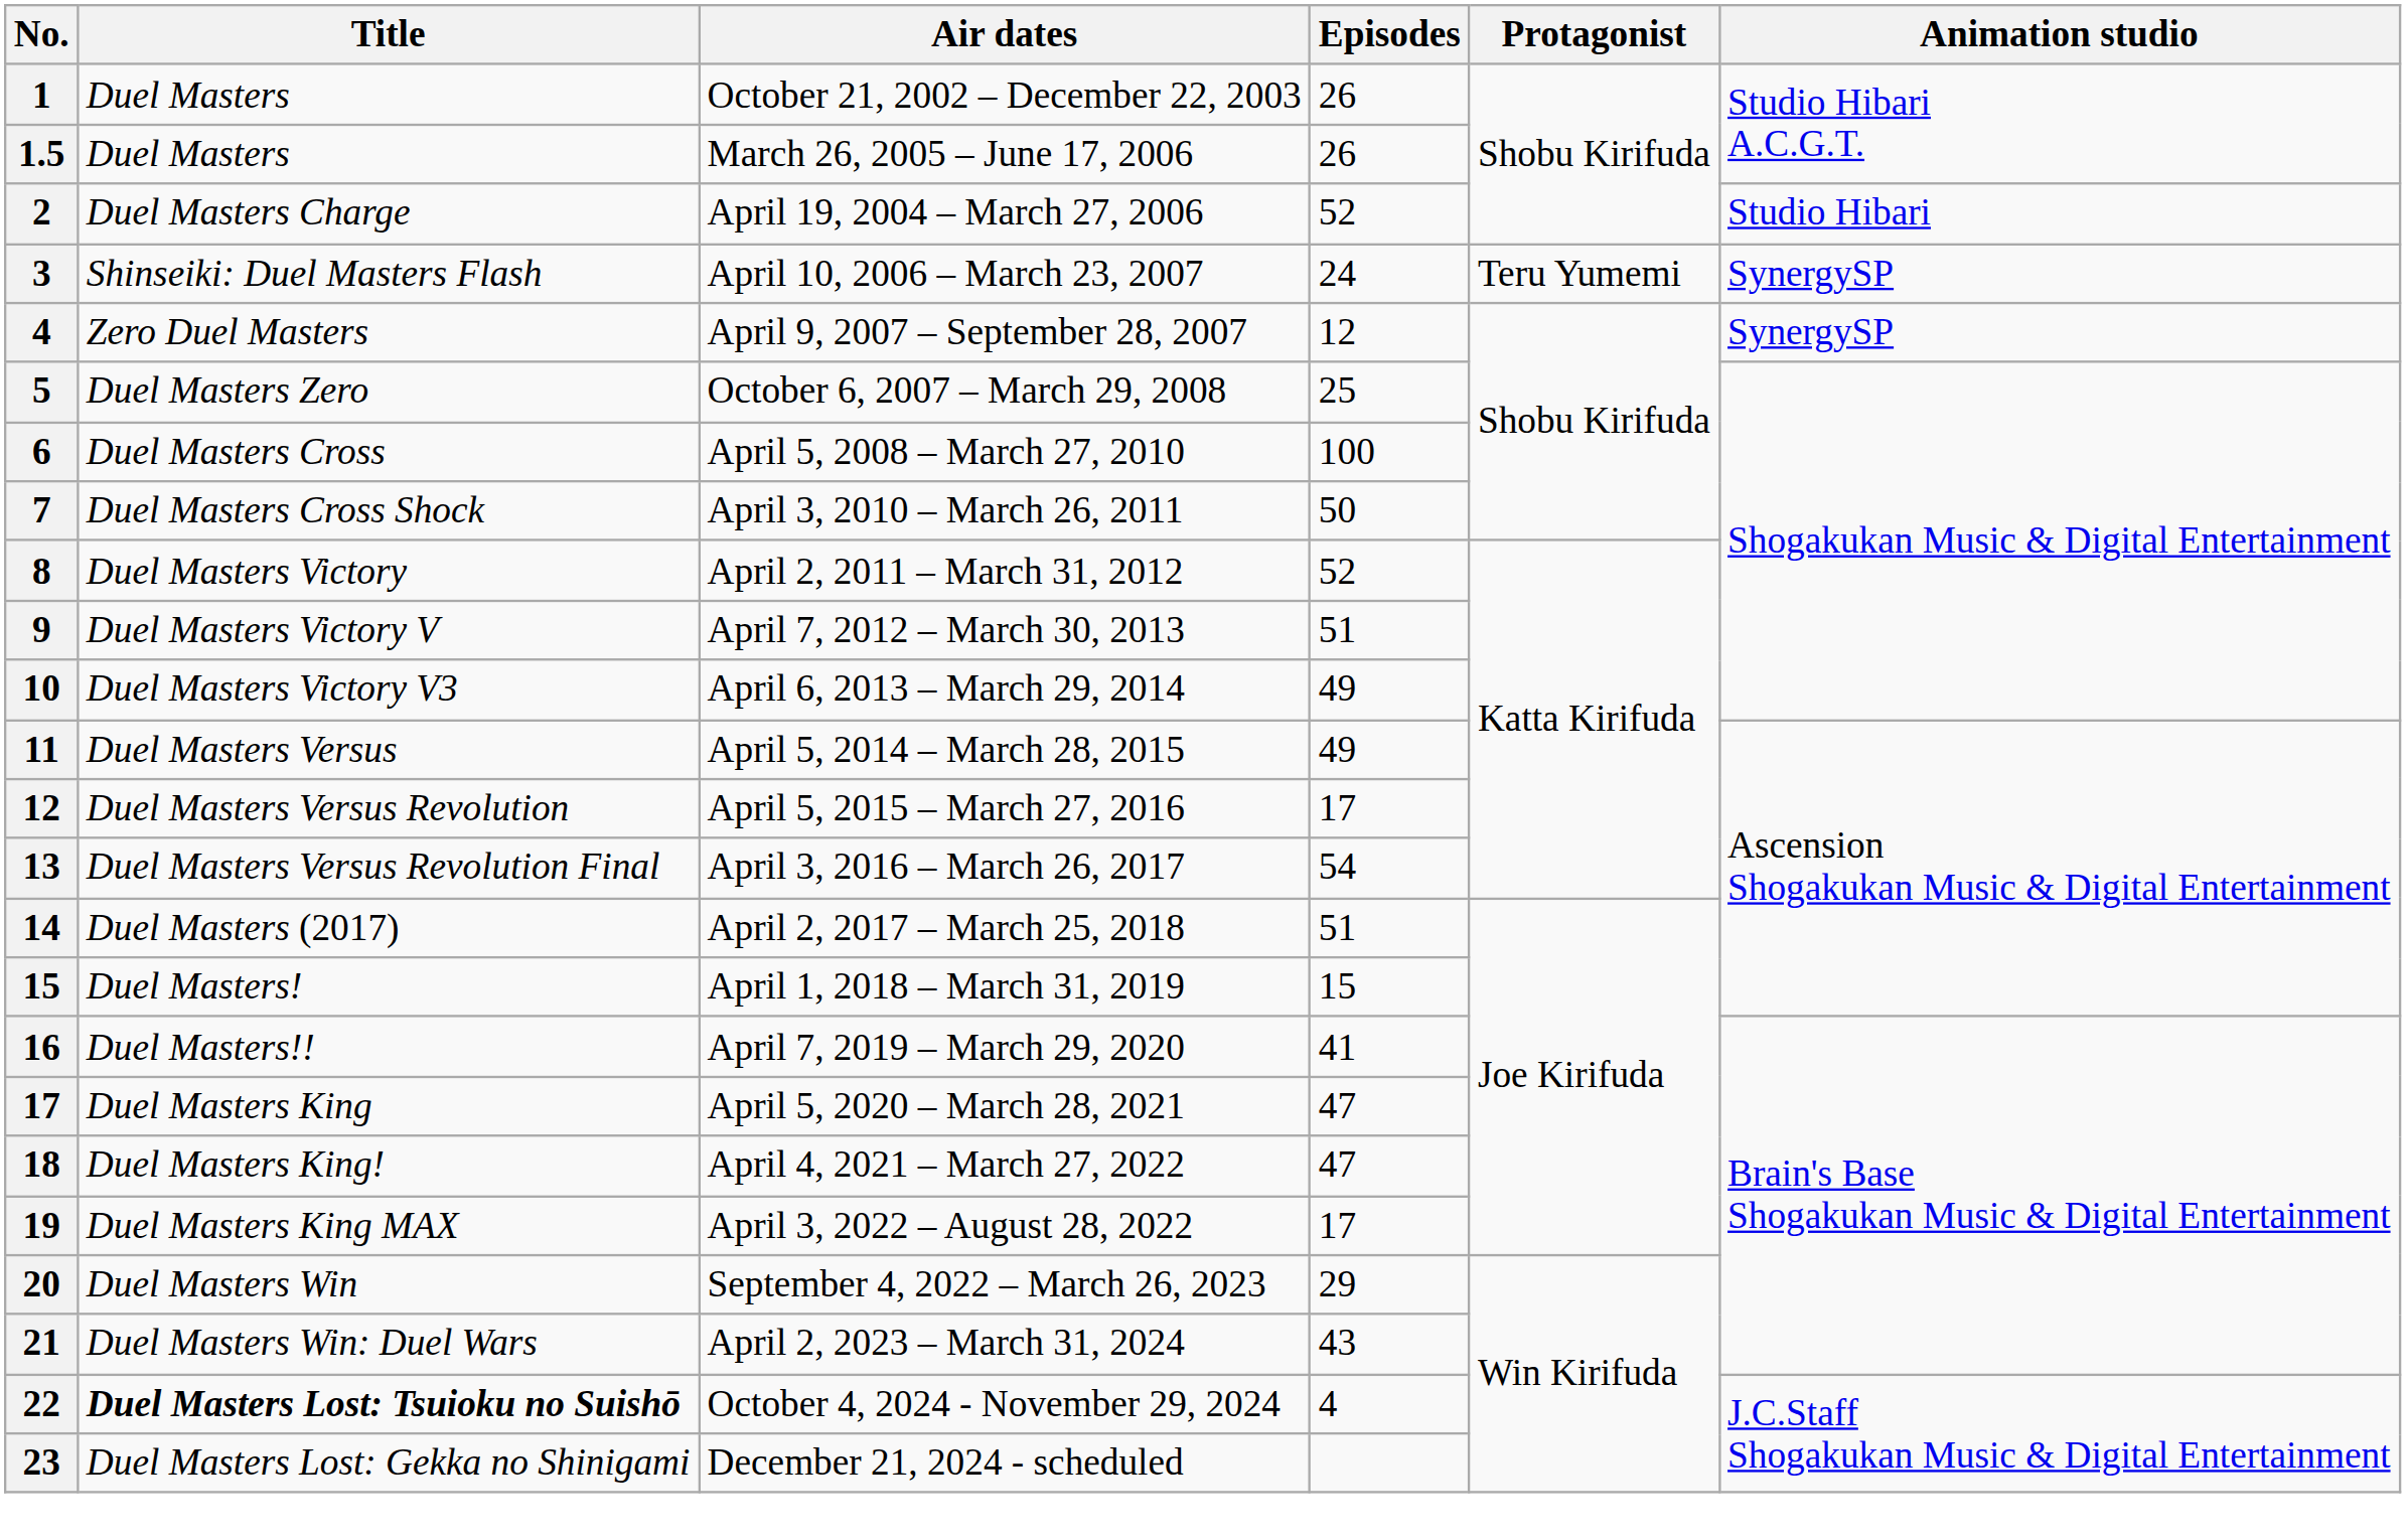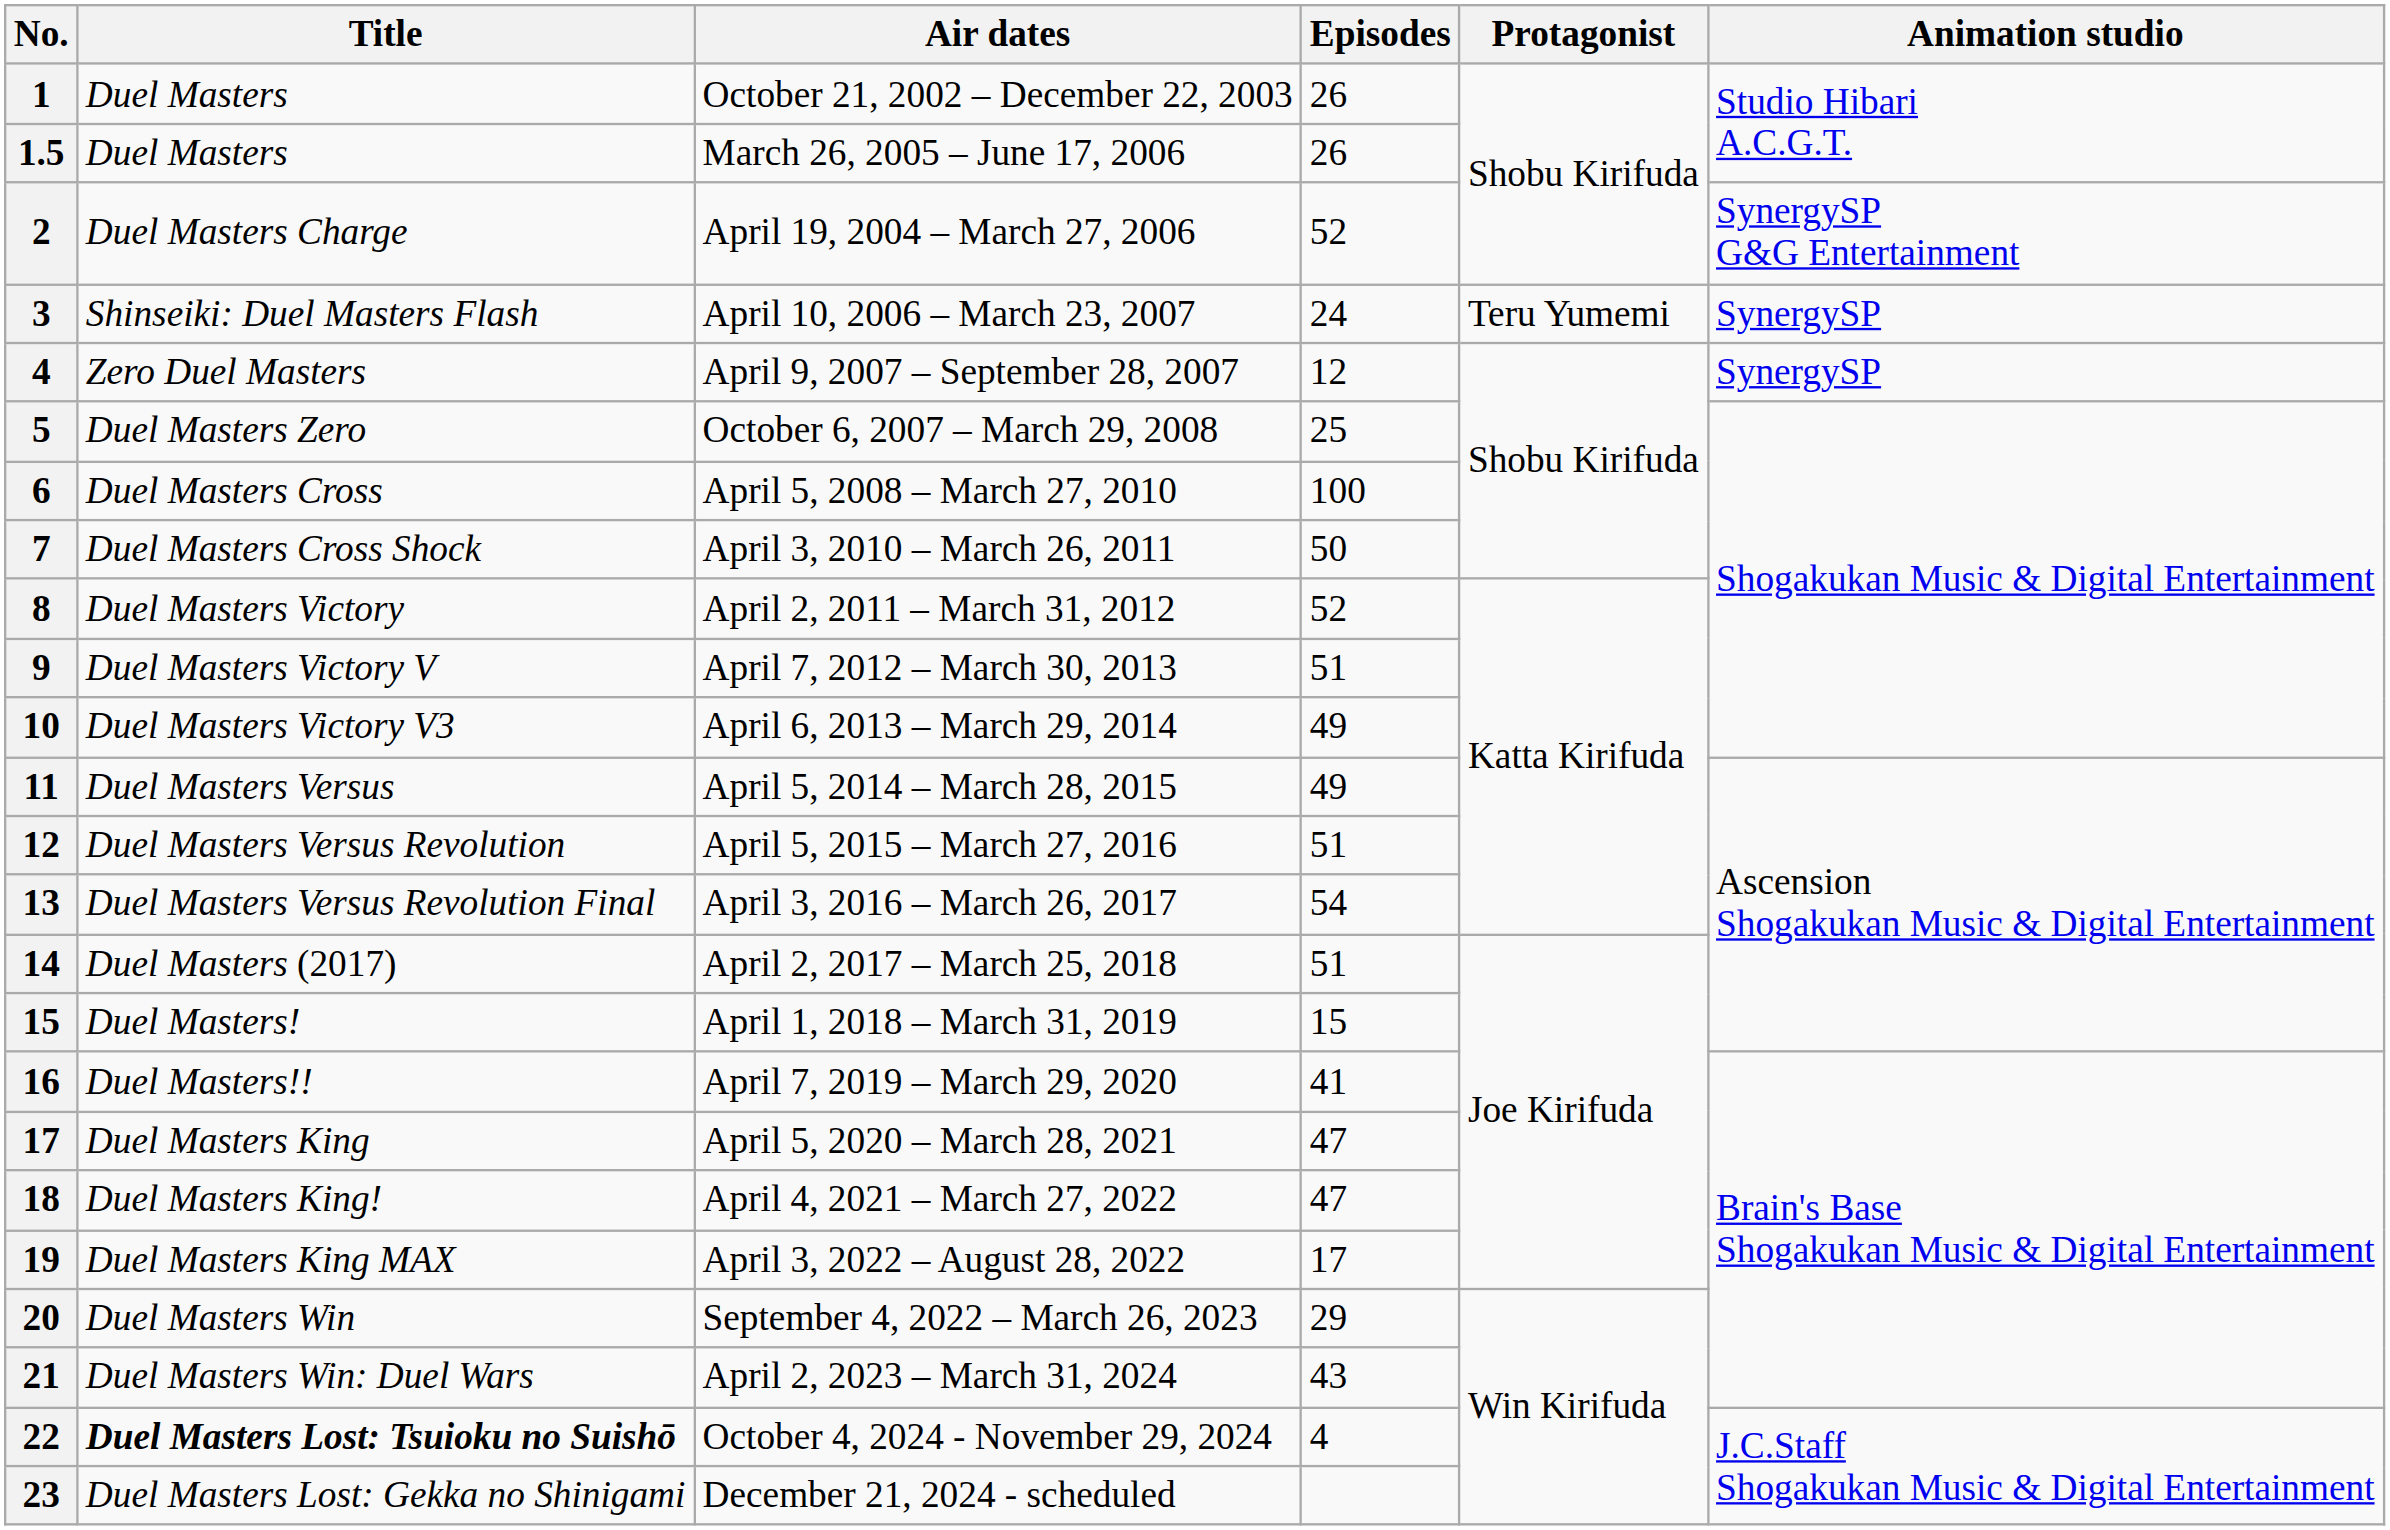 <table class="wikitable sortable">
 <tr>
 <th>No.</th>
 <th>Title</th>
 <th>Air dates</th>
 <th>Episodes</th>
 <th>Protagonist</th>
 <th>Animation studio</th>
 </tr>
 <tr>
 <th>1</th>
 <td><em>Duel Masters</em></td>
 <td>October 21, 2002 – December 22, 2003</td>
 <td>26</td>
 <td rowspan="3">Shobu Kirifuda</td>
 <td rowspan="2"><a href='#'>Studio Hibari</a><br><a href='#'>A.C.G.T.</a></td>
 </tr>
 <tr>
 <th>1.5</th>
 <td><em>Duel Masters</em><br></td>
 <td>March 26, 2005 – June 17, 2006</td>
 <td>26</td>
 </tr>
 <tr>
 <th>2</th>
 <td><em>Duel Masters Charge</em></td>
 <td>April 19, 2004 – March 27, 2006</td>
 <td>52</td>
-<td><a href='#'>Studio Hibari</a></td>
+<td><a href='#'>SynergySP</a><br><a href='#'>G&G Entertainment</a></td>
 </tr>
 <tr>
 <th>3</th>
 <td><em>Shinseiki: Duel Masters Flash</em></td>
 <td>April 10, 2006 – March 23, 2007</td>
 <td>24</td>
 <td>Teru Yumemi</td>
 <td><a href='#'>SynergySP</a></td>
 </tr>
 <tr>
 <th>4</th>
 <td><em>Zero Duel Masters</em></td>
 <td>April 9, 2007 – September 28, 2007</td>
 <td>12</td>
 <td rowspan="4">Shobu Kirifuda</td>
 <td><a href='#'>SynergySP</a></td>
 </tr>
 <tr>
 <th>5</th>
 <td><em>Duel Masters Zero</em></td>
 <td>October 6, 2007 – March 29, 2008</td>
 <td>25</td>
 <td rowspan="6"><a href='#'>Shogakukan Music & Digital Entertainment</a></td>
 </tr>
 <tr>
 <th>6</th>
 <td><em>Duel Masters Cross</em></td>
 <td>April 5, 2008 – March 27, 2010</td>
 <td>100</td>
 </tr>
 <tr>
 <th>7</th>
 <td><em>Duel Masters Cross Shock</em></td>
 <td>April 3, 2010 – March 26, 2011</td>
 <td>50</td>
 </tr>
 <tr>
 <th>8</th>
 <td><em>Duel Masters Victory</em></td>
 <td>April 2, 2011 – March 31, 2012</td>
 <td>52</td>
 <td rowspan="6">Katta Kirifuda</td>
 </tr>
 <tr>
 <th>9</th>
 <td><em>Duel Masters Victory V</em></td>
 <td>April 7, 2012 – March 30, 2013</td>
 <td>51</td>
 </tr>
 <tr>
 <th>10</th>
 <td><em>Duel Masters Victory V3</em></td>
 <td>April 6, 2013 – March 29, 2014</td>
 <td>49</td>
 </tr>
 <tr>
 <th>11</th>
 <td><em>Duel Masters Versus</em></td>
 <td>April 5, 2014 – March 28, 2015</td>
 <td>49</td>
 <td rowspan="5">Ascension<br><a href='#'>Shogakukan Music & Digital Entertainment</a></td>
 </tr>
 <tr>
 <th>12</th>
 <td><em>Duel Masters Versus Revolution</em></td>
 <td>April 5, 2015 – March 27, 2016</td>
-<td>17</td>
+<td>51</td>
 </tr>
 <tr>
 <th>13</th>
 <td><em>Duel Masters Versus Revolution Final</em></td>
 <td>April 3, 2016 – March 26, 2017</td>
 <td>54</td>
 </tr>
 <tr>
 <th>14</th>
 <td><em>Duel Masters</em> (2017)</td>
 <td>April 2, 2017 – March 25, 2018</td>
 <td>51</td>
 <td rowspan="6">Joe Kirifuda</td>
 </tr>
 <tr>
 <th>15</th>
 <td><em>Duel Masters!</em></td>
 <td>April 1, 2018 – March 31, 2019</td>
 <td>15</td>
 </tr>
 <tr>
 <th>16</th>
 <td><em>Duel Masters!!</em></td>
 <td>April 7, 2019 – March 29, 2020</td>
 <td>41</td>
 <td rowspan="6"><a href='#'>Brain's Base</a><br><a href='#'>Shogakukan Music & Digital Entertainment</a></td>
 </tr>
 <tr>
 <th>17</th>
 <td><em>Duel Masters King</em></td>
 <td>April 5, 2020 – March 28, 2021</td>
 <td>47</td>
 </tr>
 <tr>
 <th>18</th>
 <td><em>Duel Masters King!</em></td>
 <td>April 4, 2021 – March 27, 2022</td>
 <td>47</td>
 </tr>
 <tr>
 <th>19</th>
 <td><em>Duel Masters King MAX</em></td>
 <td>April 3, 2022 – August 28, 2022</td>
 <td>17</td>
 </tr>
 <tr>
 <th>20</th>
 <td><em>Duel Masters Win</em></td>
 <td>September 4, 2022 – March 26, 2023</td>
 <td>29</td>
 <td rowspan="4">Win Kirifuda</td>
 </tr>
 <tr>
 <th>21</th>
 <td><em>Duel Masters Win: Duel Wars</em></td>
 <td>April 2, 2023 – March 31, 2024</td>
 <td>43</td>
 </tr>
 <tr>
 <th>22</th>
 <td><strong><em>Duel Masters Lost: Tsuioku no Suishō</em></strong></td>
 <td>October 4, 2024 - November 29, 2024</td>
 <td>4</td>
 <td rowspan="2"><a href='#'>J.C.Staff</a><br><a href='#'>Shogakukan Music & Digital Entertainment</a></td>
 </tr>
 <tr>
 <th>23</th>
 <td><em>Duel Masters Lost: Gekka no Shinigami</em></td>
 <td>December 21, 2024 - scheduled</td>
 <td></td>
 </tr>
 </table>
